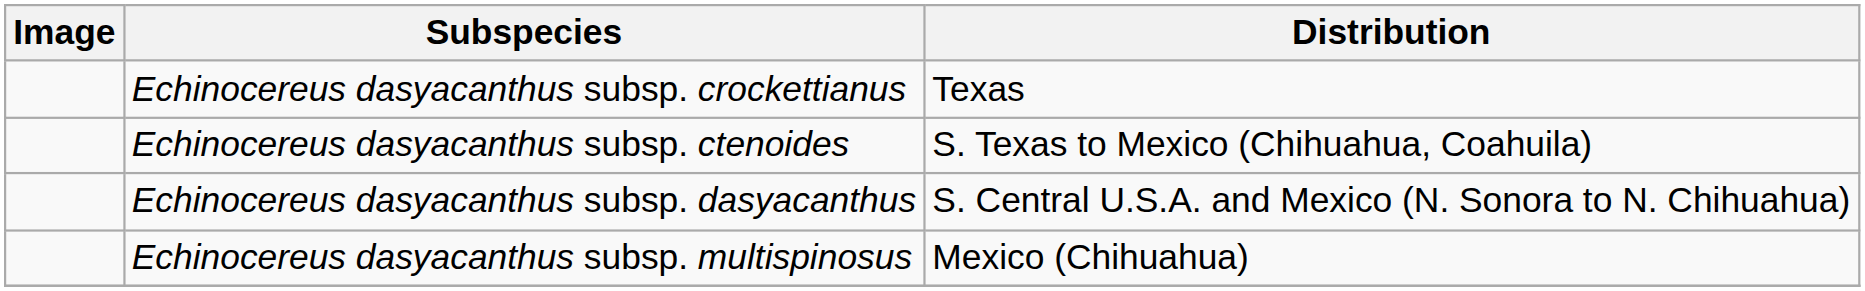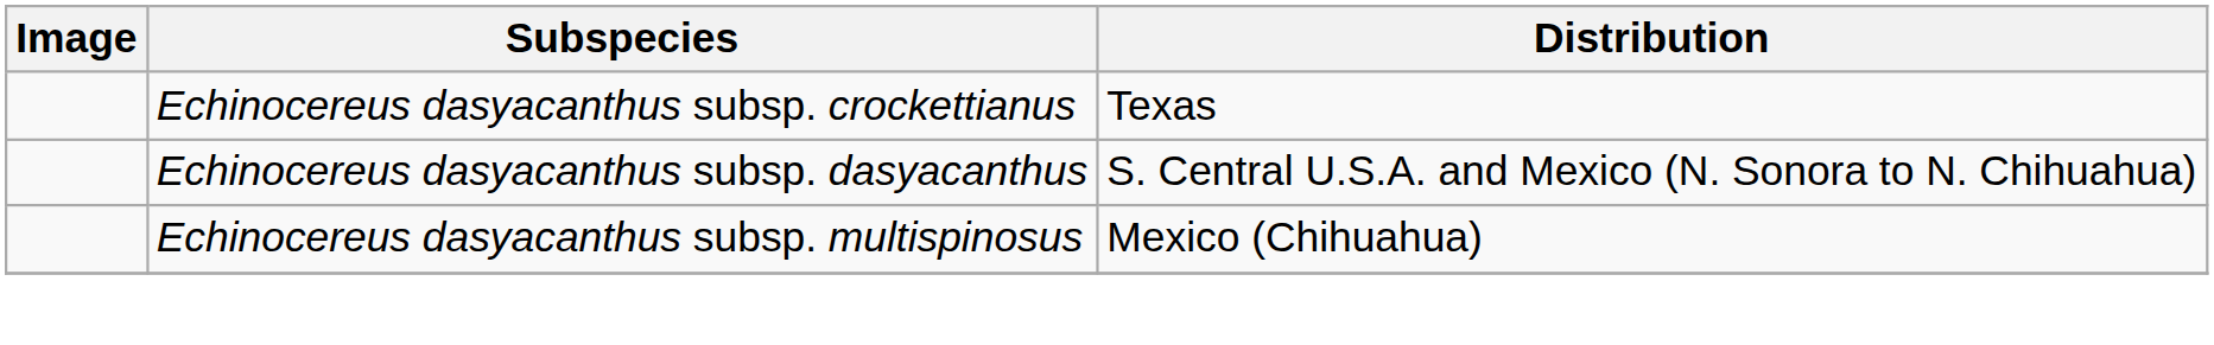 <table class="wikitable ">
 <tr>
 <th>Image</th>
 <th>Subspecies</th>
 <th>Distribution</th>
 </tr>
 <tr>
 <td></td>
 <td><em>Echinocereus dasyacanthus</em> subsp. <em>crockettianus</em> </td>
 <td>Texas</td>
-</tr>
-<tr>
-<td></td>
-<td><em>Echinocereus dasyacanthus</em> subsp. <em>ctenoides</em> </td>
-<td>S. Texas to Mexico (Chihuahua, Coahuila)</td>
 </tr>
 <tr>
 <td></td>
 <td><em>Echinocereus dasyacanthus</em> subsp. <em>dasyacanthus</em></td>
 <td>S. Central U.S.A. and Mexico (N. Sonora to N. Chihuahua)</td>
 </tr>
 <tr>
 <td></td>
 <td><em>Echinocereus dasyacanthus</em> subsp. <em>multispinosus</em> </td>
 <td>Mexico (Chihuahua)</td>
 </tr>
 <tr>
 </tr>
 </table>
